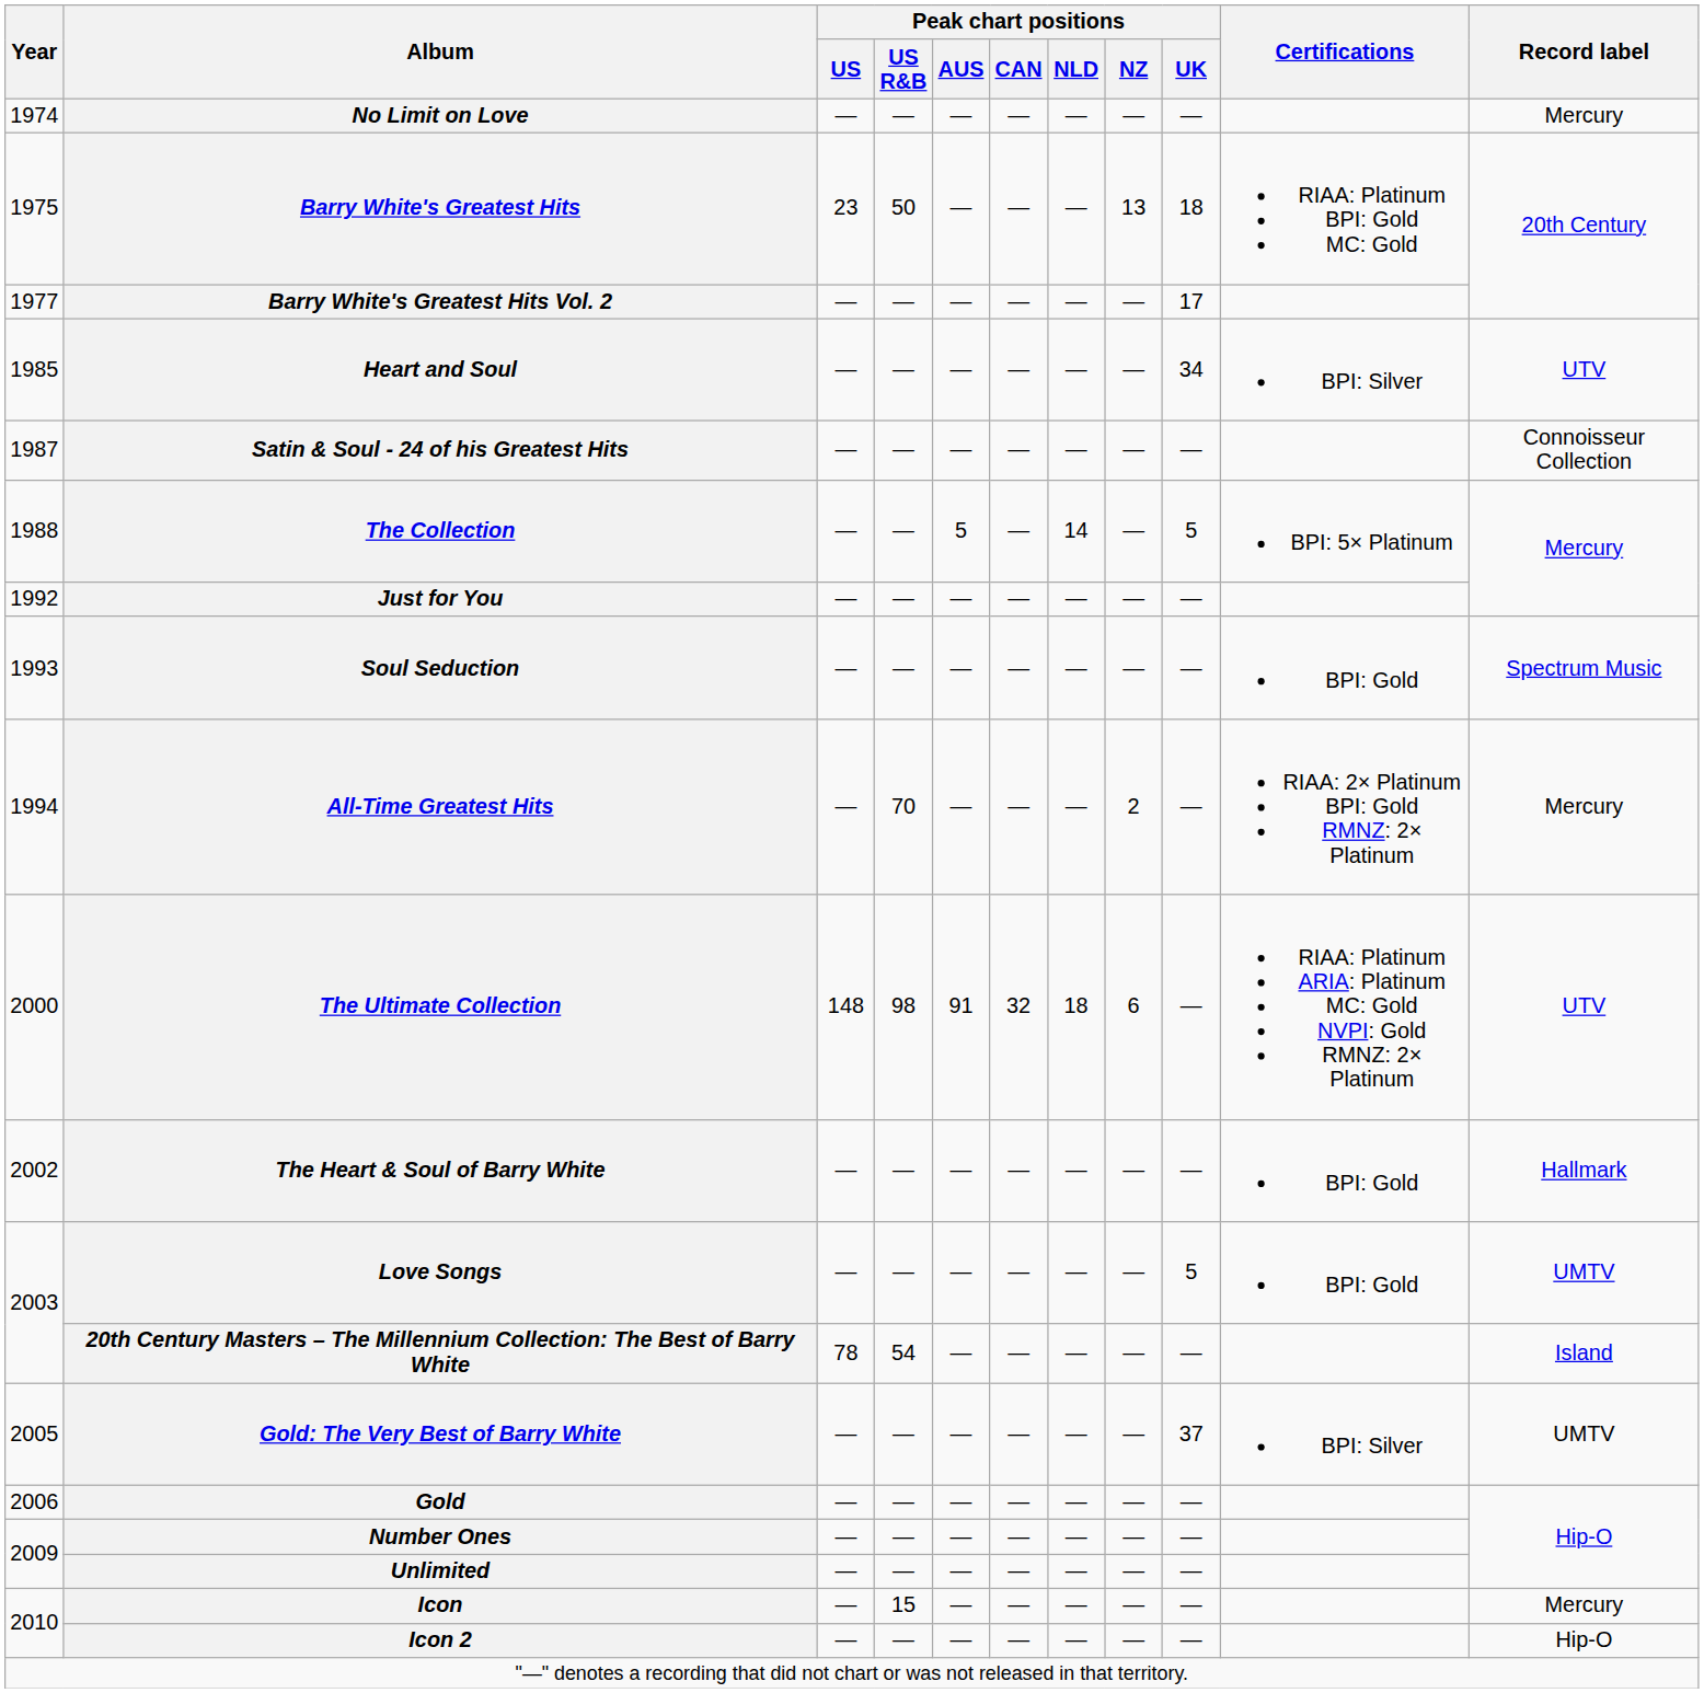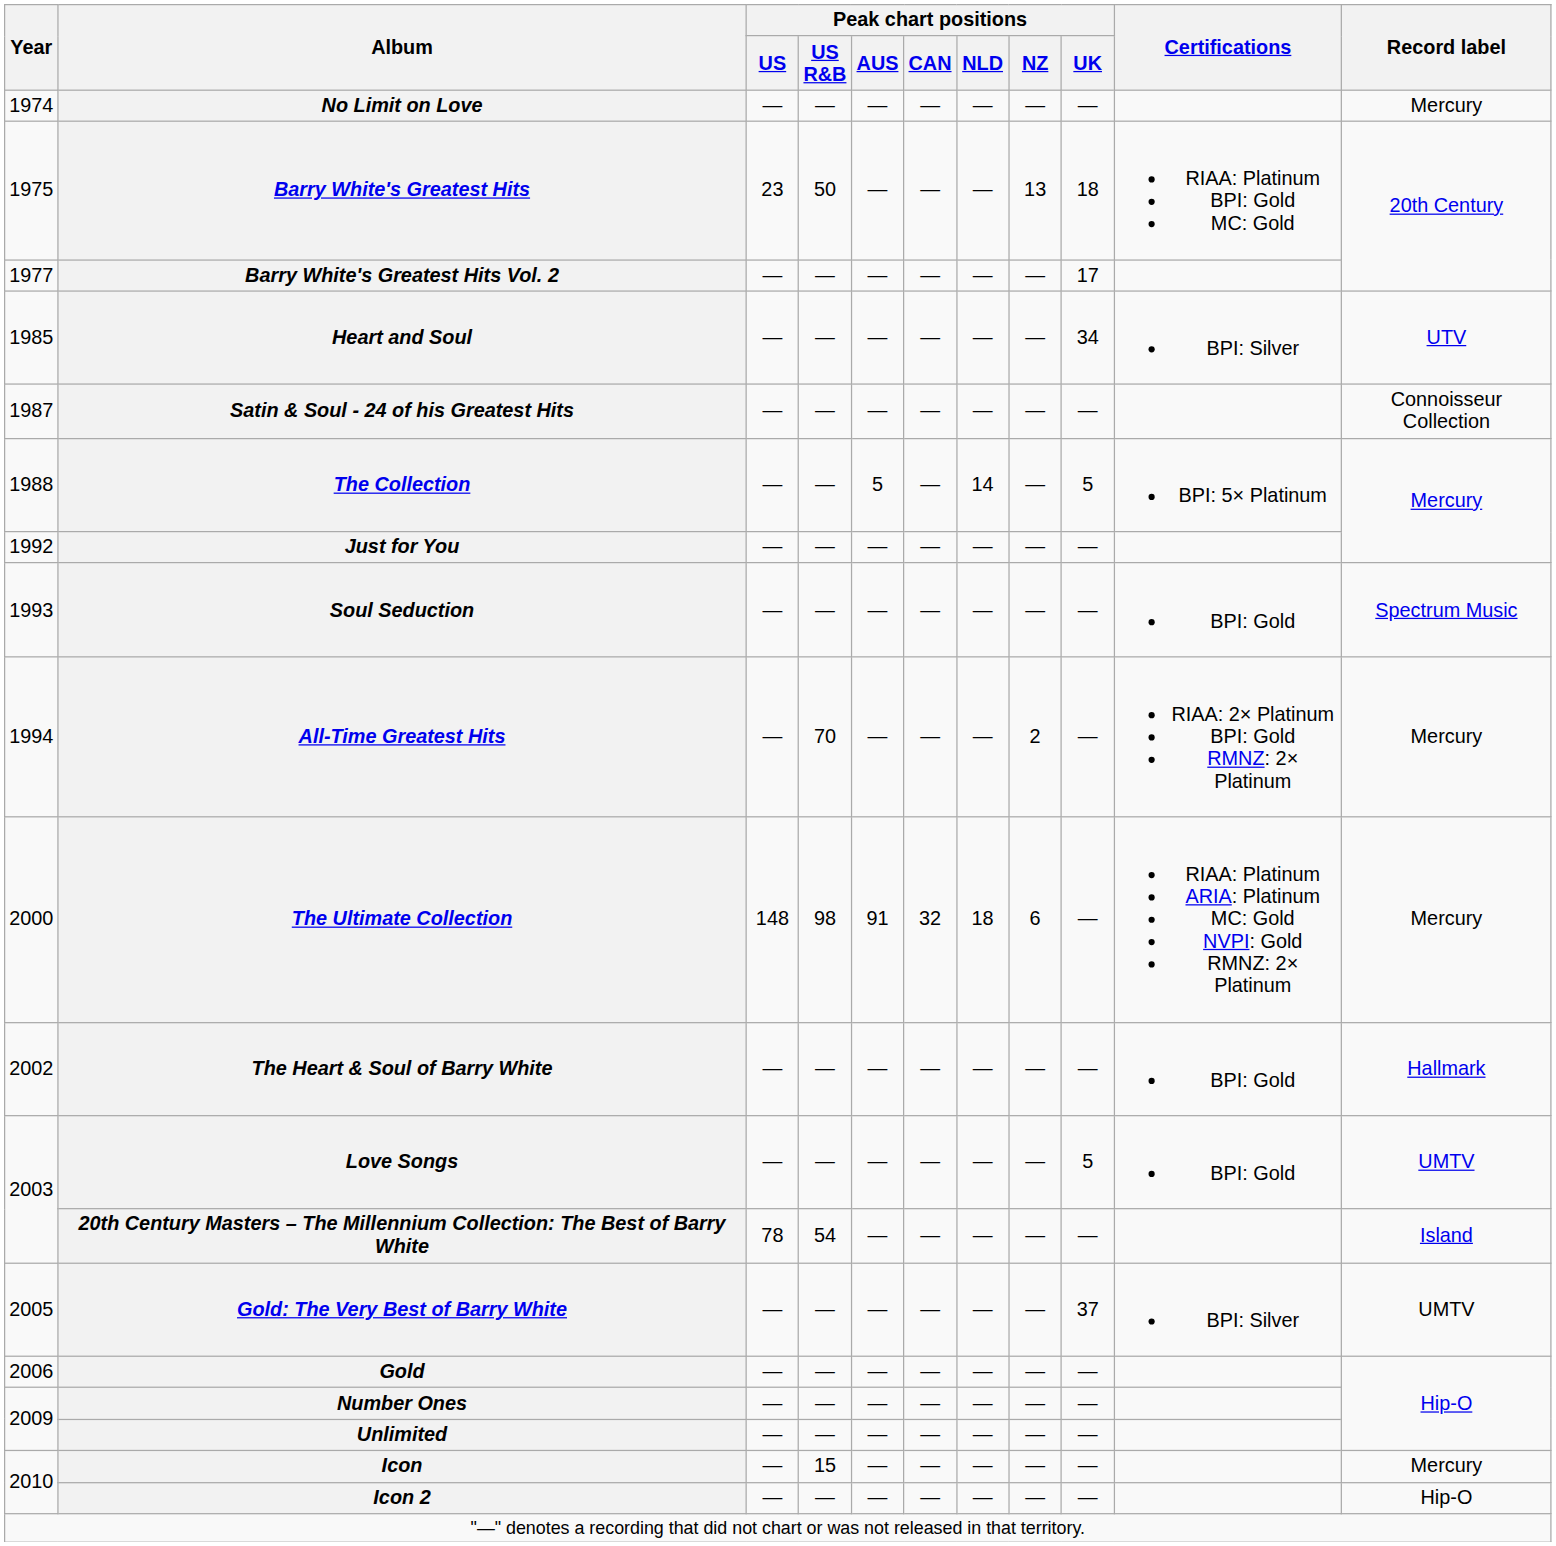 <table class="wikitable plainrowheaders" style="text-align:center;">
 <tr>
 <th rowspan="2">Year</th>
 <th rowspan="2">Album</th>
 <th colspan="7">Peak chart positions</th>
 <th rowspan="2"><a href='#'>Certifications</a></th>
 <th rowspan="2">Record label</th>
 </tr>
 <tr>
 <th width="35"><a href='#'>US</a><br></th>
 <th width="35"><a href='#'>US<br>R&B</a><br></th>
 <th width="35"><a href='#'>AUS</a><br></th>
 <th width="35"><a href='#'>CAN</a><br></th>
 <th width="35"><a href='#'>NLD</a><br></th>
 <th width="35"><a href='#'>NZ</a><br></th>
 <th width="35"><a href='#'>UK</a><br></th>
 </tr>
 <tr>
 <td>1974</td>
 <th scope="row"><em>No Limit on Love</em></th>
 <td>—</td>
 <td>—</td>
 <td>—</td>
 <td>—</td>
 <td>—</td>
 <td>—</td>
 <td>—</td>
 <td></td>
 <td>Mercury</td>
 </tr>
 <tr>
 <td>1975</td>
 <th scope="row"><em><a href='#'>Barry White's Greatest Hits</a></em></th>
 <td>23</td>
 <td>50</td>
 <td>—</td>
 <td>—</td>
 <td>—</td>
 <td>13</td>
 <td>18</td>
 <td><br><ul><li>RIAA: Platinum</li><li>BPI: Gold</li><li>MC: Gold</li></ul></td>
 <td rowspan="2"><a href='#'>20th Century</a></td>
 </tr>
 <tr>
 <td>1977</td>
 <th scope="row"><em>Barry White's Greatest Hits Vol. 2</em></th>
 <td>—</td>
 <td>—</td>
 <td>—</td>
 <td>—</td>
 <td>—</td>
 <td>—</td>
 <td>17</td>
 <td></td>
 </tr>
 <tr>
 <td>1985</td>
 <th scope="row"><em>Heart and Soul</em></th>
 <td>—</td>
 <td>—</td>
 <td>—</td>
 <td>—</td>
 <td>—</td>
 <td>—</td>
 <td>34</td>
 <td><br><ul><li>BPI: Silver</li></ul></td>
 <td><a href='#'>UTV</a></td>
 </tr>
 <tr>
 <td>1987</td>
 <th scope="row"><em>Satin & Soul - 24 of his Greatest Hits</em></th>
 <td>—</td>
 <td>—</td>
 <td>—</td>
 <td>—</td>
 <td>—</td>
 <td>—</td>
 <td>—</td>
 <td></td>
 <td>Connoisseur Collection</td>
 </tr>
 <tr>
 <td>1988</td>
 <th scope="row"><em><a href='#'>The Collection</a></em></th>
 <td>—</td>
 <td>—</td>
 <td>5</td>
 <td>—</td>
 <td>14</td>
 <td>—</td>
 <td>5</td>
 <td><br><ul><li>BPI: 5× Platinum</li></ul></td>
 <td rowspan="2"><a href='#'>Mercury</a></td>
 </tr>
 <tr>
 <td>1992</td>
 <th scope="row"><em>Just for You</em></th>
 <td>—</td>
 <td>—</td>
 <td>—</td>
 <td>—</td>
 <td>—</td>
 <td>—</td>
 <td>—</td>
 <td></td>
 </tr>
 <tr>
 <td>1993</td>
 <th scope="row"><em>Soul Seduction</em></th>
 <td>—</td>
 <td>—</td>
 <td>—</td>
 <td>—</td>
 <td>—</td>
 <td>—</td>
 <td>—</td>
 <td><br><ul><li>BPI: Gold</li></ul></td>
 <td><a href='#'>Spectrum Music</a></td>
 </tr>
 <tr>
 <td>1994</td>
 <th scope="row"><em><a href='#'>All-Time Greatest Hits</a></em></th>
 <td>—</td>
 <td>70</td>
 <td>—</td>
 <td>—</td>
 <td>—</td>
 <td>2</td>
 <td>—</td>
 <td><br><ul><li>RIAA: 2× Platinum</li><li>BPI: Gold</li><li><a href='#'>RMNZ</a>: 2× Platinum</li></ul></td>
 <td>Mercury</td>
 </tr>
 <tr>
 <td>2000</td>
 <th scope="row"><em><a href='#'>The Ultimate Collection</a></em></th>
 <td>148</td>
 <td>98</td>
 <td>91</td>
 <td>32</td>
 <td>18</td>
 <td>6</td>
 <td>—</td>
 <td><br><ul><li>RIAA: Platinum</li><li><a href='#'>ARIA</a>: Platinum</li><li>MC: Gold</li><li><a href='#'>NVPI</a>: Gold</li><li>RMNZ: 2× Platinum</li></ul></td>
-<td><a href='#'>UTV</a></td>
+<td>Mercury</td>
 </tr>
 <tr>
 <td>2002</td>
 <th scope="row"><em>The Heart & Soul of Barry White</em></th>
 <td>—</td>
 <td>—</td>
 <td>—</td>
 <td>—</td>
 <td>—</td>
 <td>—</td>
 <td>—</td>
 <td><br><ul><li>BPI: Gold</li></ul></td>
 <td><a href='#'>Hallmark</a></td>
 </tr>
 <tr>
 <td rowspan="2">2003</td>
 <th scope="row"><em>Love Songs</em></th>
 <td>—</td>
 <td>—</td>
 <td>—</td>
 <td>—</td>
 <td>—</td>
 <td>—</td>
 <td>5</td>
 <td><br><ul><li>BPI: Gold</li></ul></td>
 <td><a href='#'>UMTV</a></td>
 </tr>
 <tr>
 <th scope="row"><em>20th Century Masters – The Millennium Collection: The Best of Barry White</em></th>
 <td>78</td>
 <td>54</td>
 <td>—</td>
 <td>—</td>
 <td>—</td>
 <td>—</td>
 <td>—</td>
 <td></td>
 <td><a href='#'>Island</a></td>
 </tr>
 <tr>
 <td>2005</td>
 <th scope="row"><em><a href='#'>Gold: The Very Best of Barry White</a></em></th>
 <td>—</td>
 <td>—</td>
 <td>—</td>
 <td>—</td>
 <td>—</td>
 <td>—</td>
 <td>37</td>
 <td><br><ul><li>BPI: Silver</li></ul></td>
 <td>UMTV</td>
 </tr>
 <tr>
 <td>2006</td>
 <th scope="row"><em>Gold</em></th>
 <td>—</td>
 <td>—</td>
 <td>—</td>
 <td>—</td>
 <td>—</td>
 <td>—</td>
 <td>—</td>
 <td></td>
 <td rowspan="3"><a href='#'>Hip-O</a></td>
 </tr>
 <tr>
 <td rowspan="2">2009</td>
 <th scope="row"><em>Number Ones</em></th>
 <td>—</td>
 <td>—</td>
 <td>—</td>
 <td>—</td>
 <td>—</td>
 <td>—</td>
 <td>—</td>
 <td></td>
 </tr>
 <tr>
 <th scope="row"><em>Unlimited</em></th>
 <td>—</td>
 <td>—</td>
 <td>—</td>
 <td>—</td>
 <td>—</td>
 <td>—</td>
 <td>—</td>
 <td></td>
 </tr>
 <tr>
 <td rowspan="2">2010</td>
 <th scope="row"><em>Icon</em></th>
 <td>—</td>
 <td>15</td>
 <td>—</td>
 <td>—</td>
 <td>—</td>
 <td>—</td>
 <td>—</td>
 <td></td>
 <td>Mercury</td>
 </tr>
 <tr>
 <th scope="row"><em>Icon 2</em></th>
 <td>—</td>
 <td>—</td>
 <td>—</td>
 <td>—</td>
 <td>—</td>
 <td>—</td>
 <td>—</td>
 <td></td>
 <td>Hip-O</td>
 </tr>
 <tr>
 <td colspan="17" style="font-size:90%">"—" denotes a recording that did not chart or was not released in that territory.</td>
 </tr>
 </table>
